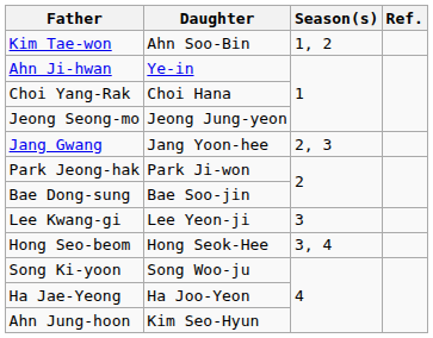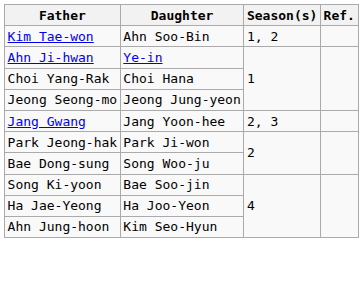 <table class=wikitable>
 <tr>
 <th>Father</th>
 <th>Daughter</th>
 <th>Season(s)</th>
 <th>Ref.</th>
 </tr>
 <tr>
 <td><a href='#'>Kim Tae-won</a></td>
 <td>Ahn Soo-Bin</td>
 <td>1, 2</td>
 <td></td>
 </tr>
 <tr>
 <td><a href='#'>Ahn Ji-hwan</a></td>
 <td><a href='#'>Ye-in</a></td>
 <td rowspan="3">1</td>
 <td rowspan="3"></td>
 </tr>
 <tr>
 <td>Choi Yang-Rak</td>
 <td>Choi Hana</td>
 </tr>
 <tr>
 <td>Jeong Seong-mo</td>
 <td>Jeong Jung-yeon</td>
 </tr>
 <tr>
 <td><a href='#'>Jang Gwang</a></td>
 <td>Jang Yoon-hee</td>
 <td>2, 3</td>
 <td></td>
 </tr>
 <tr>
 <td>Park Jeong-hak</td>
 <td>Park Ji-won</td>
 <td rowspan="2">2</td>
 <td rowspan="2"></td>
 </tr>
 <tr>
 <td>Bae Dong-sung</td>
-<td>Bae Soo-jin</td>
-</tr>
-<tr>
-<td>Lee Kwang-gi</td>
-<td>Lee Yeon-ji</td>
-<td>3</td>
-<td></td>
-</tr>
-<tr>
-<td>Hong Seo-beom</td>
-<td>Hong Seok-Hee</td>
-<td>3, 4</td>
-<td></td>
+<td>Song Woo-ju</td>
 </tr>
 <tr>
 <td>Song Ki-yoon</td>
-<td>Song Woo-ju</td>
+<td>Bae Soo-jin</td>
 <td rowspan="3">4</td>
 <td rowspan="3"></td>
 </tr>
 <tr>
 <td>Ha Jae-Yeong</td>
 <td>Ha Joo-Yeon</td>
 </tr>
 <tr>
 <td>Ahn Jung-hoon</td>
 <td>Kim Seo-Hyun</td>
 </tr>
 </table>
